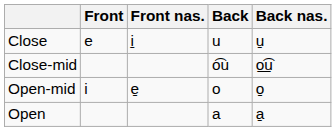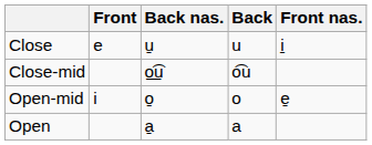 <table class="wikitable">
 <tr>
 <th></th>
 <th>Front</th>
+<th>Back nas.</th>
+<th>Back</th>
 <th>Front nas.</th>
-<th>Back</th>
-<th>Back nas.</th>
 </tr>
 <tr>
 <td>Close</td>
 <td>e</td>
+<td>u̱</td>
+<td>u</td>
 <td>i̱</td>
-<td>u</td>
-<td>u̱</td>
 </tr>
 <tr>
 <td>Close-mid</td>
 <td></td>
+<td>o͟͡u</td>
+<td>o͡u</td>
 <td></td>
-<td>o͡u</td>
-<td>o͟͡u</td>
 </tr>
 <tr>
 <td>Open-mid</td>
 <td>i</td>
+<td>o̱</td>
+<td>o</td>
 <td>e̱</td>
-<td>o</td>
-<td>o̱</td>
 </tr>
 <tr>
 <td>Open</td>
 <td></td>
+<td>a̱</td>
+<td>a</td>
 <td></td>
-<td>a</td>
-<td>a̱</td>
 </tr>
 </table>
